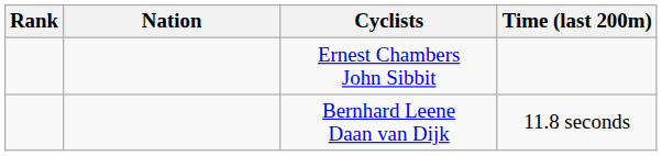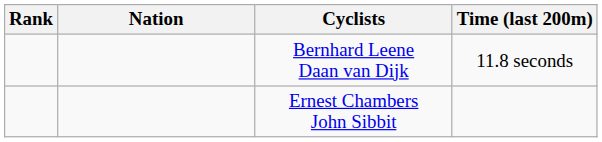 <table class="wikitable" style="text-align:center;">
 <tr>
 <th>Rank</th>
 <th style="width:10em">Nation</th>
 <th style="width:10em">Cyclists</th>
 <th>Time (last 200m)</th>
 </tr>
 <tr>
 <td></td>
 <td align=left></td>
-<td><a href='#'>Ernest Chambers</a> <br> <a href='#'>John Sibbit</a></td>
-<td></td>
+<td><a href='#'>Bernhard Leene</a> <br> <a href='#'>Daan van Dijk</a></td>
+<td>11.8 seconds</td>
 </tr>
 <tr>
 <td></td>
 <td align=left></td>
-<td><a href='#'>Bernhard Leene</a> <br> <a href='#'>Daan van Dijk</a></td>
-<td>11.8 seconds</td>
+<td><a href='#'>Ernest Chambers</a> <br> <a href='#'>John Sibbit</a></td>
+<td></td>
 </tr>
 </table>
